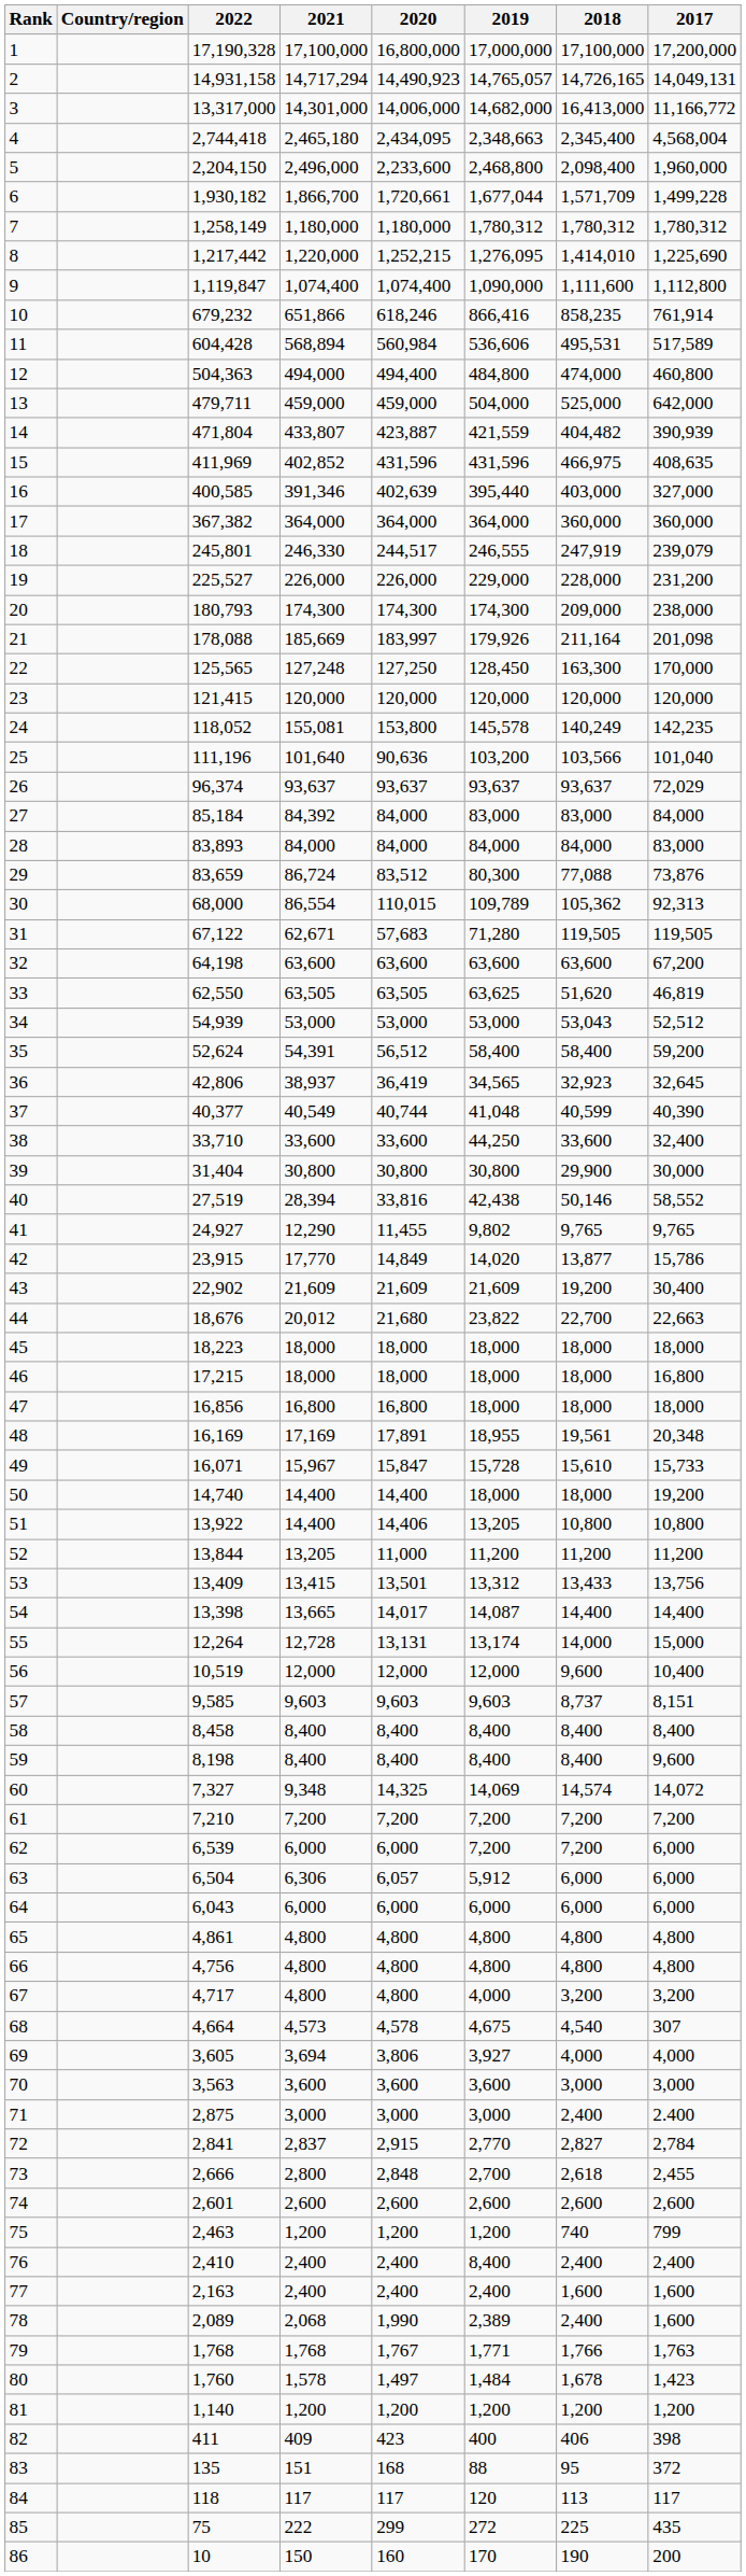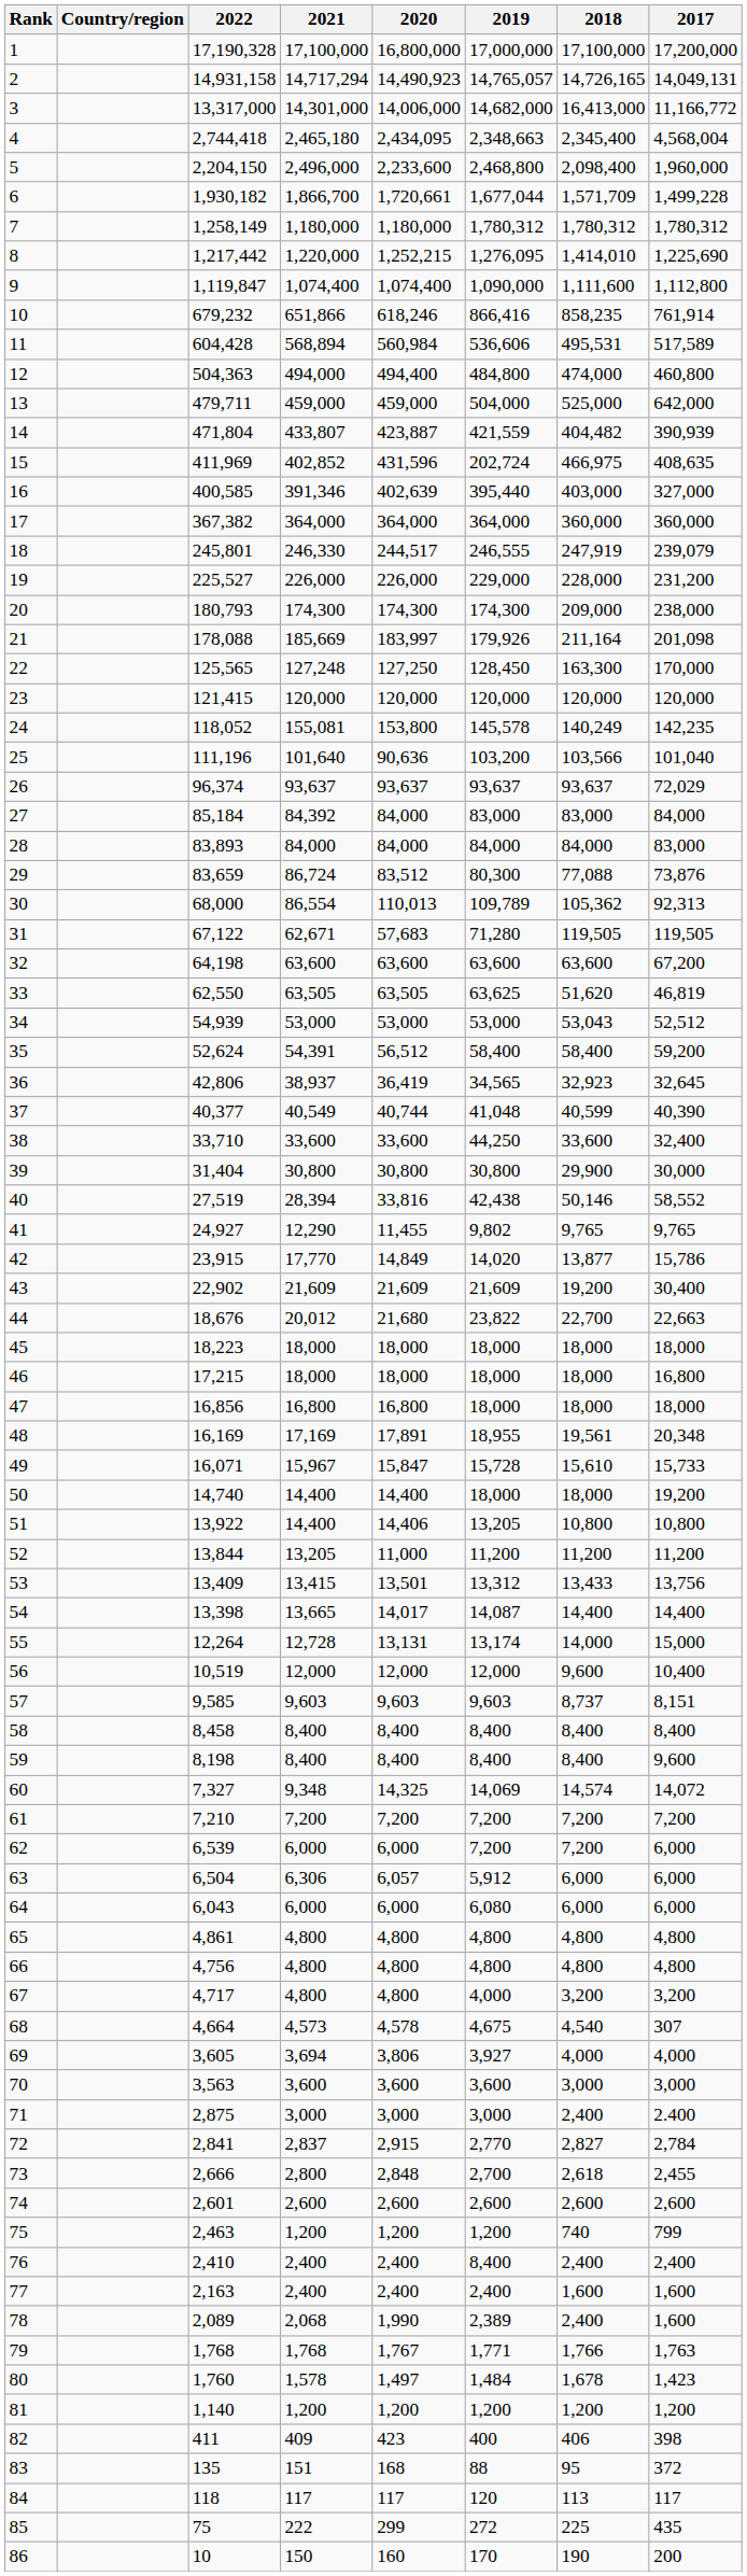 <table class="wikitable sortable">
 <tr>
 <th>Rank</th>
 <th>Country/region</th>
 <th data-sort-type="number">2022</th>
 <th data-sort-type="number">2021</th>
 <th data-sort-type="number">2020</th>
 <th data-sort-type="number">2019</th>
 <th data-sort-type="number">2018</th>
 <th data-sort-type="number">2017</th>
 </tr>
 <tr>
 <td>1</td>
 <td></td>
 <td align="left">17,190,328</td>
 <td align="left">17,100,000</td>
 <td align="left">16,800,000</td>
 <td align="left">17,000,000</td>
 <td align="left">17,100,000</td>
 <td align="left">17,200,000</td>
 </tr>
 <tr>
 <td>2</td>
 <td></td>
 <td align="left">14,931,158</td>
 <td align="left">14,717,294</td>
 <td align="left">14,490,923</td>
 <td align="left">14,765,057</td>
 <td align="left">14,726,165</td>
 <td align="left">14,049,131</td>
 </tr>
 <tr>
 <td>3</td>
 <td></td>
 <td align="left">13,317,000</td>
 <td align="left">14,301,000</td>
 <td align="left">14,006,000</td>
 <td align="left">14,682,000</td>
 <td align="left">16,413,000</td>
 <td align="left">11,166,772</td>
 </tr>
 <tr>
 <td>4</td>
 <td></td>
 <td align="left">2,744,418</td>
 <td align="left">2,465,180</td>
 <td align="left">2,434,095</td>
 <td align="left">2,348,663</td>
 <td align="left">2,345,400</td>
 <td align="left">4,568,004</td>
 </tr>
 <tr>
 <td>5</td>
 <td></td>
 <td align="left">2,204,150</td>
 <td align="left">2,496,000</td>
 <td align="left">2,233,600</td>
 <td align="left">2,468,800</td>
 <td align="left">2,098,400</td>
 <td align="left">1,960,000</td>
 </tr>
 <tr>
 <td>6</td>
 <td></td>
 <td align="left">1,930,182</td>
 <td align="left">1,866,700</td>
 <td align="left">1,720,661</td>
 <td align="left">1,677,044</td>
 <td align="left">1,571,709</td>
 <td align="left">1,499,228</td>
 </tr>
 <tr>
 <td>7</td>
 <td></td>
 <td align="left">1,258,149</td>
 <td align="left">1,180,000</td>
 <td align="left">1,180,000</td>
 <td align="left">1,780,312</td>
 <td align="left">1,780,312</td>
 <td align="left">1,780,312</td>
 </tr>
 <tr>
 <td>8</td>
 <td></td>
 <td align="left">1,217,442</td>
 <td align="left">1,220,000</td>
 <td align="left">1,252,215</td>
 <td align="left">1,276,095</td>
 <td align="left">1,414,010</td>
 <td align="left">1,225,690</td>
 </tr>
 <tr>
 <td>9</td>
 <td></td>
 <td align="left">1,119,847</td>
 <td align="left">1,074,400</td>
 <td align="left">1,074,400</td>
 <td align="left">1,090,000</td>
 <td align="left">1,111,600</td>
 <td align="left">1,112,800</td>
 </tr>
 <tr>
 <td>10</td>
 <td></td>
 <td align="left">679,232</td>
 <td align="left">651,866</td>
 <td align="left">618,246</td>
 <td align="left">866,416</td>
 <td align="left">858,235</td>
 <td align="left">761,914</td>
 </tr>
 <tr>
 <td>11</td>
 <td></td>
 <td align="left">604,428</td>
 <td align="left">568,894</td>
 <td align="left">560,984</td>
 <td align="left">536,606</td>
 <td align="left">495,531</td>
 <td align="left">517,589</td>
 </tr>
 <tr>
 <td>12</td>
 <td></td>
 <td align="left">504,363</td>
 <td align="left">494,000</td>
 <td align="left">494,400</td>
 <td align="left">484,800</td>
 <td align="left">474,000</td>
 <td align="left">460,800</td>
 </tr>
 <tr>
 <td>13</td>
 <td></td>
 <td align="left">479,711</td>
 <td align="left">459,000</td>
 <td align="left">459,000</td>
 <td align="left">504,000</td>
 <td align="left">525,000</td>
 <td align="left">642,000</td>
 </tr>
 <tr>
 <td>14</td>
 <td></td>
 <td align="left">471,804</td>
 <td align="left">433,807</td>
 <td align="left">423,887</td>
 <td align="left">421,559</td>
 <td align="left">404,482</td>
 <td align="left">390,939</td>
 </tr>
 <tr>
 <td>15</td>
 <td></td>
 <td align="left">411,969</td>
 <td align="left">402,852</td>
 <td align="left">431,596</td>
-<td align="left">431,596</td>
+<td align="left">202,724</td>
 <td align="left">466,975</td>
 <td align="left">408,635</td>
 </tr>
 <tr>
 <td>16</td>
 <td></td>
 <td align="left">400,585</td>
 <td align="left">391,346</td>
 <td align="left">402,639</td>
 <td align="left">395,440</td>
 <td align="left">403,000</td>
 <td align="left">327,000</td>
 </tr>
 <tr>
 <td>17</td>
 <td></td>
 <td align="left">367,382</td>
 <td align="left">364,000</td>
 <td align="left">364,000</td>
 <td align="left">364,000</td>
 <td align="left">360,000</td>
 <td align="left">360,000</td>
 </tr>
 <tr>
 <td>18</td>
 <td></td>
 <td align="left">245,801</td>
 <td align="left">246,330</td>
 <td align="left">244,517</td>
 <td align="left">246,555</td>
 <td align="left">247,919</td>
 <td align="left">239,079</td>
 </tr>
 <tr>
 <td>19</td>
 <td></td>
 <td align="left">225,527</td>
 <td align="left">226,000</td>
 <td align="left">226,000</td>
 <td align="left">229,000</td>
 <td align="left">228,000</td>
 <td align="left">231,200</td>
 </tr>
 <tr>
 <td>20</td>
 <td></td>
 <td align="left">180,793</td>
 <td align="left">174,300</td>
 <td align="left">174,300</td>
 <td align="left">174,300</td>
 <td align="left">209,000</td>
 <td align="left">238,000</td>
 </tr>
 <tr>
 <td>21</td>
 <td></td>
 <td align="left">178,088</td>
 <td align="left">185,669</td>
 <td align="left">183,997</td>
 <td align="left">179,926</td>
 <td align="left">211,164</td>
 <td align="left">201,098</td>
 </tr>
 <tr>
 <td>22</td>
 <td></td>
 <td align="left">125,565</td>
 <td align="left">127,248</td>
 <td align="left">127,250</td>
 <td align="left">128,450</td>
 <td align="left">163,300</td>
 <td align="left">170,000</td>
 </tr>
 <tr>
 <td>23</td>
 <td></td>
 <td align="left">121,415</td>
 <td align="left">120,000</td>
 <td align="left">120,000</td>
 <td align="left">120,000</td>
 <td align="left">120,000</td>
 <td align="left">120,000</td>
 </tr>
 <tr>
 <td>24</td>
 <td></td>
 <td align="left">118,052</td>
 <td align="left">155,081</td>
 <td align="left">153,800</td>
 <td align="left">145,578</td>
 <td align="left">140,249</td>
 <td align="left">142,235</td>
 </tr>
 <tr>
 <td>25</td>
 <td></td>
 <td align="left">111,196</td>
 <td align="left">101,640</td>
 <td align="left">90,636</td>
 <td align="left">103,200</td>
 <td align="left">103,566</td>
 <td align="left">101,040</td>
 </tr>
 <tr>
 <td>26</td>
 <td></td>
 <td align="left">96,374</td>
 <td align="left">93,637</td>
 <td align="left">93,637</td>
 <td align="left">93,637</td>
 <td align="left">93,637</td>
 <td align="left">72,029</td>
 </tr>
 <tr>
 <td>27</td>
 <td></td>
 <td align="left">85,184</td>
 <td align="left">84,392</td>
 <td align="left">84,000</td>
 <td align="left">83,000</td>
 <td align="left">83,000</td>
 <td align="left">84,000</td>
 </tr>
 <tr>
 <td>28</td>
 <td><em></em></td>
 <td align="left">83,893</td>
 <td align="left">84,000</td>
 <td align="left">84,000</td>
 <td align="left">84,000</td>
 <td align="left">84,000</td>
 <td align="left">83,000</td>
 </tr>
 <tr>
 <td>29</td>
 <td></td>
 <td align="left">83,659</td>
 <td align="left">86,724</td>
 <td align="left">83,512</td>
 <td align="left">80,300</td>
 <td align="left">77,088</td>
 <td align="left">73,876</td>
 </tr>
 <tr>
 <td>30</td>
 <td></td>
 <td align="left">68,000</td>
 <td align="left">86,554</td>
-<td align="left">110,015</td>
+<td align="left">110,013</td>
 <td align="left">109,789</td>
 <td align="left">105,362</td>
 <td align="left">92,313</td>
 </tr>
 <tr>
 <td>31</td>
 <td></td>
 <td align="left">67,122</td>
 <td align="left">62,671</td>
 <td align="left">57,683</td>
 <td align="left">71,280</td>
 <td align="left">119,505</td>
 <td align="left">119,505</td>
 </tr>
 <tr>
 <td>32</td>
 <td></td>
 <td align="left">64,198</td>
 <td align="left">63,600</td>
 <td align="left">63,600</td>
 <td align="left">63,600</td>
 <td align="left">63,600</td>
 <td align="left">67,200</td>
 </tr>
 <tr>
 <td>33</td>
 <td></td>
 <td align="left">62,550</td>
 <td align="left">63,505</td>
 <td align="left">63,505</td>
 <td align="left">63,625</td>
 <td align="left">51,620</td>
 <td align="left">46,819</td>
 </tr>
 <tr>
 <td>34</td>
 <td></td>
 <td align="left">54,939</td>
 <td align="left">53,000</td>
 <td align="left">53,000</td>
 <td align="left">53,000</td>
 <td align="left">53,043</td>
 <td align="left">52,512</td>
 </tr>
 <tr>
 <td>35</td>
 <td></td>
 <td align="left">52,624</td>
 <td align="left">54,391</td>
 <td align="left">56,512</td>
 <td align="left">58,400</td>
 <td align="left">58,400</td>
 <td align="left">59,200</td>
 </tr>
 <tr>
 <td>36</td>
 <td></td>
 <td align="left">42,806</td>
 <td align="left">38,937</td>
 <td align="left">36,419</td>
 <td align="left">34,565</td>
 <td align="left">32,923</td>
 <td align="left">32,645</td>
 </tr>
 <tr>
 <td>37</td>
 <td></td>
 <td align="left">40,377</td>
 <td align="left">40,549</td>
 <td align="left">40,744</td>
 <td align="left">41,048</td>
 <td align="left">40,599</td>
 <td align="left">40,390</td>
 </tr>
 <tr>
 <td>38</td>
 <td></td>
 <td align="left">33,710</td>
 <td align="left">33,600</td>
 <td align="left">33,600</td>
 <td align="left">44,250</td>
 <td align="left">33,600</td>
 <td align="left">32,400</td>
 </tr>
 <tr>
 <td>39</td>
 <td></td>
 <td align="left">31,404</td>
 <td align="left">30,800</td>
 <td align="left">30,800</td>
 <td align="left">30,800</td>
 <td align="left">29,900</td>
 <td align="left">30,000</td>
 </tr>
 <tr>
 <td>40</td>
 <td></td>
 <td align="left">27,519</td>
 <td align="left">28,394</td>
 <td align="left">33,816</td>
 <td align="left">42,438</td>
 <td align="left">50,146</td>
 <td align="left">58,552</td>
 </tr>
 <tr>
 <td>41</td>
 <td></td>
 <td align="left">24,927</td>
 <td align="left">12,290</td>
 <td align="left">11,455</td>
 <td align="left">9,802</td>
 <td align="left">9,765</td>
 <td align="left">9,765</td>
 </tr>
 <tr>
 <td>42</td>
 <td></td>
 <td align="left">23,915</td>
 <td align="left">17,770</td>
 <td align="left">14,849</td>
 <td align="left">14,020</td>
 <td align="left">13,877</td>
 <td align="left">15,786</td>
 </tr>
 <tr>
 <td>43</td>
 <td></td>
 <td align="left">22,902</td>
 <td align="left">21,609</td>
 <td align="left">21,609</td>
 <td align="left">21,609</td>
 <td align="left">19,200</td>
 <td align="left">30,400</td>
 </tr>
 <tr>
 <td>44</td>
 <td></td>
 <td align="left">18,676</td>
 <td align="left">20,012</td>
 <td align="left">21,680</td>
 <td align="left">23,822</td>
 <td align="left">22,700</td>
 <td align="left">22,663</td>
 </tr>
 <tr>
 <td>45</td>
 <td><em></em></td>
 <td align="left">18,223</td>
 <td align="left">18,000</td>
 <td align="left">18,000</td>
 <td align="left">18,000</td>
 <td align="left">18,000</td>
 <td align="left">18,000</td>
 </tr>
 <tr>
 <td>46</td>
 <td></td>
 <td align="left">17,215</td>
 <td align="left">18,000</td>
 <td align="left">18,000</td>
 <td align="left">18,000</td>
 <td align="left">18,000</td>
 <td align="left">16,800</td>
 </tr>
 <tr>
 <td>47</td>
 <td></td>
 <td align="left">16,856</td>
 <td align="left">16,800</td>
 <td align="left">16,800</td>
 <td align="left">18,000</td>
 <td align="left">18,000</td>
 <td align="left">18,000</td>
 </tr>
 <tr>
 <td>48</td>
 <td></td>
 <td align="left">16,169</td>
 <td align="left">17,169</td>
 <td align="left">17,891</td>
 <td align="left">18,955</td>
 <td align="left">19,561</td>
 <td align="left">20,348</td>
 </tr>
 <tr>
 <td>49</td>
 <td></td>
 <td align="left">16,071</td>
 <td align="left">15,967</td>
 <td align="left">15,847</td>
 <td align="left">15,728</td>
 <td align="left">15,610</td>
 <td align="left">15,733</td>
 </tr>
 <tr>
 <td>50</td>
 <td></td>
 <td align="left">14,740</td>
 <td align="left">14,400</td>
 <td align="left">14,400</td>
 <td align="left">18,000</td>
 <td align="left">18,000</td>
 <td align="left">19,200</td>
 </tr>
 <tr>
 <td>51</td>
 <td></td>
 <td align="left">13,922</td>
 <td align="left">14,400</td>
 <td align="left">14,406</td>
 <td align="left">13,205</td>
 <td align="left">10,800</td>
 <td align="left">10,800</td>
 </tr>
 <tr>
 <td>52</td>
 <td></td>
 <td align="left">13,844</td>
 <td align="left">13,205</td>
 <td align="left">11,000</td>
 <td align="left">11,200</td>
 <td align="left">11,200</td>
 <td align="left">11,200</td>
 </tr>
 <tr>
 <td>53</td>
 <td></td>
 <td align="left">13,409</td>
 <td align="left">13,415</td>
 <td align="left">13,501</td>
 <td align="left">13,312</td>
 <td align="left">13,433</td>
 <td align="left">13,756</td>
 </tr>
 <tr>
 <td>54</td>
 <td></td>
 <td align="left">13,398</td>
 <td align="left">13,665</td>
 <td align="left">14,017</td>
 <td align="left">14,087</td>
 <td align="left">14,400</td>
 <td align="left">14,400</td>
 </tr>
 <tr>
 <td>55</td>
 <td></td>
 <td align="left">12,264</td>
 <td align="left">12,728</td>
 <td align="left">13,131</td>
 <td align="left">13,174</td>
 <td align="left">14,000</td>
 <td align="left">15,000</td>
 </tr>
 <tr>
 <td>56</td>
 <td></td>
 <td align="left">10,519</td>
 <td align="left">12,000</td>
 <td align="left">12,000</td>
 <td align="left">12,000</td>
 <td align="left">9,600</td>
 <td align="left">10,400</td>
 </tr>
 <tr>
 <td>57</td>
 <td></td>
 <td align="left">9,585</td>
 <td align="left">9,603</td>
 <td align="left">9,603</td>
 <td align="left">9,603</td>
 <td align="left">8,737</td>
 <td align="left">8,151</td>
 </tr>
 <tr>
 <td>58</td>
 <td></td>
 <td align="left">8,458</td>
 <td align="left">8,400</td>
 <td align="left">8,400</td>
 <td align="left">8,400</td>
 <td align="left">8,400</td>
 <td align="left">8,400</td>
 </tr>
 <tr>
 <td>59</td>
 <td></td>
 <td align="left">8,198</td>
 <td align="left">8,400</td>
 <td align="left">8,400</td>
 <td align="left">8,400</td>
 <td align="left">8,400</td>
 <td align="left">9,600</td>
 </tr>
 <tr>
 <td>60</td>
 <td></td>
 <td align="left">7,327</td>
 <td align="left">9,348</td>
 <td align="left">14,325</td>
 <td align="left">14,069</td>
 <td align="left">14,574</td>
 <td align="left">14,072</td>
 </tr>
 <tr>
 <td>61</td>
 <td></td>
 <td align="left">7,210</td>
 <td align="left">7,200</td>
 <td align="left">7,200</td>
 <td align="left">7,200</td>
 <td align="left">7,200</td>
 <td align="left">7,200</td>
 </tr>
 <tr>
 <td>62</td>
 <td></td>
 <td align="left">6,539</td>
 <td align="left">6,000</td>
 <td align="left">6,000</td>
 <td align="left">7,200</td>
 <td align="left">7,200</td>
 <td align="left">6,000</td>
 </tr>
 <tr>
 <td>63</td>
 <td></td>
 <td align="left">6,504</td>
 <td align="left">6,306</td>
 <td align="left">6,057</td>
 <td align="left">5,912</td>
 <td align="left">6,000</td>
 <td align="left">6,000</td>
 </tr>
 <tr>
 <td>64</td>
 <td></td>
 <td align="left">6,043</td>
 <td align="left">6,000</td>
 <td align="left">6,000</td>
-<td align="left">6,000</td>
+<td align="left">6,080</td>
 <td align="left">6,000</td>
 <td align="left">6,000</td>
 </tr>
 <tr>
 <td>65</td>
 <td><em></em></td>
 <td align="left">4,861</td>
 <td align="left">4,800</td>
 <td align="left">4,800</td>
 <td align="left">4,800</td>
 <td align="left">4,800</td>
 <td align="left">4,800</td>
 </tr>
 <tr>
 <td>66</td>
 <td></td>
 <td align="left">4,756</td>
 <td align="left">4,800</td>
 <td align="left">4,800</td>
 <td align="left">4,800</td>
 <td align="left">4,800</td>
 <td align="left">4,800</td>
 </tr>
 <tr>
 <td>67</td>
 <td></td>
 <td align="left">4,717</td>
 <td align="left">4,800</td>
 <td align="left">4,800</td>
 <td align="left">4,000</td>
 <td align="left">3,200</td>
 <td align="left">3,200</td>
 </tr>
 <tr>
 <td>68</td>
 <td></td>
 <td align="left">4,664</td>
 <td align="left">4,573</td>
 <td align="left">4,578</td>
 <td align="left">4,675</td>
 <td align="left">4,540</td>
 <td align="left">307</td>
 </tr>
 <tr>
 <td>69</td>
 <td></td>
 <td align="left">3,605</td>
 <td align="left">3,694</td>
 <td align="left">3,806</td>
 <td align="left">3,927</td>
 <td align="left">4,000</td>
 <td align="left">4,000</td>
 </tr>
 <tr>
 <td>70</td>
 <td></td>
 <td align="left">3,563</td>
 <td align="left">3,600</td>
 <td align="left">3,600</td>
 <td align="left">3,600</td>
 <td align="left">3,000</td>
 <td align="left">3,000</td>
 </tr>
 <tr>
 <td>71</td>
 <td></td>
 <td align="left">2,875</td>
 <td align="left">3,000</td>
 <td align="left">3,000</td>
 <td align="left">3,000</td>
 <td align="left">2,400</td>
 <td align="left">2.400</td>
 </tr>
 <tr>
 <td>72</td>
 <td></td>
 <td align="left">2,841</td>
 <td align="left">2,837</td>
 <td align="left">2,915</td>
 <td align="left">2,770</td>
 <td align="left">2,827</td>
 <td align="left">2,784</td>
 </tr>
 <tr>
 <td>73</td>
 <td></td>
 <td align="left">2,666</td>
 <td align="left">2,800</td>
 <td align="left">2,848</td>
 <td align="left">2,700</td>
 <td align="left">2,618</td>
 <td align="left">2,455</td>
 </tr>
 <tr>
 <td>74</td>
 <td><em></em></td>
 <td align="left">2,601</td>
 <td align="left">2,600</td>
 <td align="left">2,600</td>
 <td align="left">2,600</td>
 <td align="left">2,600</td>
 <td align="left">2,600</td>
 </tr>
 <tr>
 <td>75</td>
 <td></td>
 <td align="left">2,463</td>
 <td align="left">1,200</td>
 <td align="left">1,200</td>
 <td align="left">1,200</td>
 <td align="left">740</td>
 <td align="left">799</td>
 </tr>
 <tr>
 <td>76</td>
 <td></td>
 <td align="left">2,410</td>
 <td align="left">2,400</td>
 <td align="left">2,400</td>
 <td align="left">8,400</td>
 <td align="left">2,400</td>
 <td align="left">2,400</td>
 </tr>
 <tr>
 <td>77</td>
 <td></td>
 <td align="left">2,163</td>
 <td align="left">2,400</td>
 <td align="left">2,400</td>
 <td align="left">2,400</td>
 <td align="left">1,600</td>
 <td align="left">1,600</td>
 </tr>
 <tr>
 <td>78</td>
 <td></td>
 <td align="left">2,089</td>
 <td align="left">2,068</td>
 <td align="left">1,990</td>
 <td align="left">2,389</td>
 <td align="left">2,400</td>
 <td align="left">1,600</td>
 </tr>
 <tr>
 <td>79</td>
 <td><em></em></td>
 <td align="left">1,768</td>
 <td align="left">1,768</td>
 <td align="left">1,767</td>
 <td align="left">1,771</td>
 <td align="left">1,766</td>
 <td align="left">1,763</td>
 </tr>
 <tr>
 <td>80</td>
 <td></td>
 <td align="left">1,760</td>
 <td align="left">1,578</td>
 <td align="left">1,497</td>
 <td align="left">1,484</td>
 <td align="left">1,678</td>
 <td align="left">1,423</td>
 </tr>
 <tr>
 <td>81</td>
 <td></td>
 <td align="left">1,140</td>
 <td align="left">1,200</td>
 <td align="left">1,200</td>
 <td align="left">1,200</td>
 <td align="left">1,200</td>
 <td align="left">1,200</td>
 </tr>
 <tr>
 <td>82</td>
 <td></td>
 <td align="left">411</td>
 <td align="left">409</td>
 <td align="left">423</td>
 <td align="left">400</td>
 <td align="left">406</td>
 <td align="left">398</td>
 </tr>
 <tr>
 <td>83</td>
 <td><em></em></td>
 <td align="left">135</td>
 <td align="left">151</td>
 <td align="left">168</td>
 <td align="left">88</td>
 <td align="left">95</td>
 <td align="left">372</td>
 </tr>
 <tr>
 <td>84</td>
 <td></td>
 <td align="left">118</td>
 <td align="left">117</td>
 <td align="left">117</td>
 <td align="left">120</td>
 <td align="left">113</td>
 <td align="left">117</td>
 </tr>
 <tr>
 <td>85</td>
 <td></td>
 <td align="left">75</td>
 <td align="left">222</td>
 <td align="left">299</td>
 <td align="left">272</td>
 <td align="left">225</td>
 <td align="left">435</td>
 </tr>
 <tr>
 <td>86</td>
 <td></td>
 <td>10</td>
 <td>150</td>
 <td>160</td>
 <td>170</td>
 <td>190</td>
 <td>200</td>
 </tr>
 <tr>
 </tr>
 </table>
